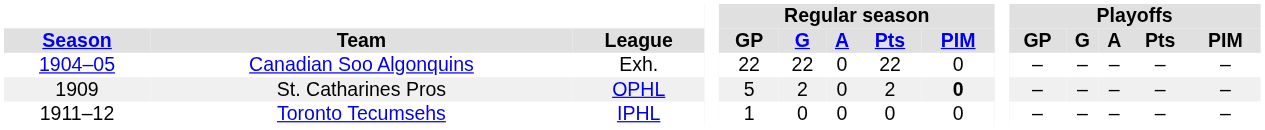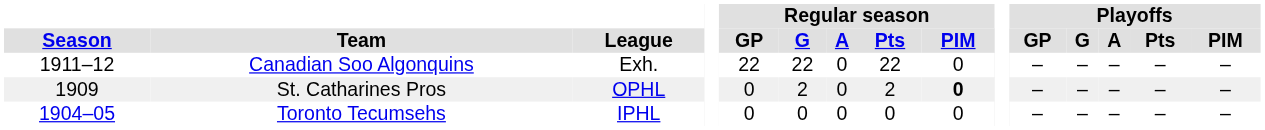 <table BORDER="0" CELLPADDING="1" CELLSPACING="0" width="65%" style="text-align:center">
 <tr bgcolor="#e0e0e0">
 <th colspan="3" bgcolor="#ffffff"> </th>
 <th rowspan="99" bgcolor="#ffffff"> </th>
 <th colspan="5">Regular season</th>
 <th rowspan="99" bgcolor="#ffffff"> </th>
 <th colspan="5">Playoffs</th>
 </tr>
 <tr bgcolor="#e0e0e0">
 <th><a href='#'>Season</a></th>
 <th>Team</th>
 <th>League</th>
 <th>GP</th>
 <th><a href='#'>G</a></th>
 <th><a href='#'>A</a></th>
 <th><a href='#'>Pts</a></th>
 <th><a href='#'>PIM</a></th>
 <th>GP</th>
 <th>G</th>
 <th>A</th>
 <th>Pts</th>
 <th>PIM</th>
 </tr>
 <tr ALIGN="center">
-<td><a href='#'>1904–05</a></td>
+<td>1911–12</td>
 <td><a href='#'>Canadian Soo Algonquins</a></td>
 <td>Exh.</td>
 <td>22</td>
 <td>22</td>
 <td>0</td>
 <td>22</td>
 <td>0</td>
 <td>–</td>
 <td>–</td>
 <td>–</td>
 <td>–</td>
 <td>–</td>
 </tr>
 <tr ALIGN="center" bgcolor="#f0f0f0">
 <td>1909</td>
 <td>St. Catharines Pros</td>
 <td><a href='#'>OPHL</a></td>
-<td>5</td>
+<td>0</td>
 <td>2</td>
 <td>0</td>
 <td>2</td>
 <td><strong>0</strong></td>
 <td>–</td>
 <td>–</td>
 <td>–</td>
 <td>–</td>
 <td>–</td>
 </tr>
 <tr ALIGN="center">
-<td>1911–12</td>
+<td><a href='#'>1904–05</a></td>
 <td><a href='#'>Toronto Tecumsehs</a></td>
 <td><a href='#'>IPHL</a></td>
-<td>1</td>
+<td>0</td>
 <td>0</td>
 <td>0</td>
 <td>0</td>
 <td>0</td>
 <td>–</td>
 <td>–</td>
 <td>–</td>
 <td>–</td>
 <td>–</td>
 </tr>
 </table>
